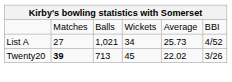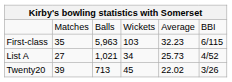 <table class="wikitable" style="float: right; margin-left: 1em; width: 40%; font-size: 90%;" cellspacing="5">
 <tr>
 <th colspan="6"><strong>Kirby's bowling statistics with Somerset</strong></th>
 </tr>
 <tr>
 <td> </td>
 <td>Matches</td>
 <td>Balls</td>
 <td>Wickets</td>
 <td>Average</td>
 <td>BBI</td>
 </tr>
 <tr>
+<td>First-class</td>
+<td>35</td>
+<td>5,963</td>
+<td>103</td>
+<td>32.23</td>
+<td>6/115</td>
+</tr>
+<tr>
 <td>List A</td>
 <td>27</td>
 <td>1,021</td>
 <td>34</td>
 <td>25.73</td>
 <td>4/52</td>
 </tr>
 <tr>
 <td>Twenty20</td>
-<td><strong>39</strong></td>
+<td>39</td>
 <td>713</td>
 <td>45</td>
 <td>22.02</td>
 <td>3/26</td>
 </tr>
 </table>
